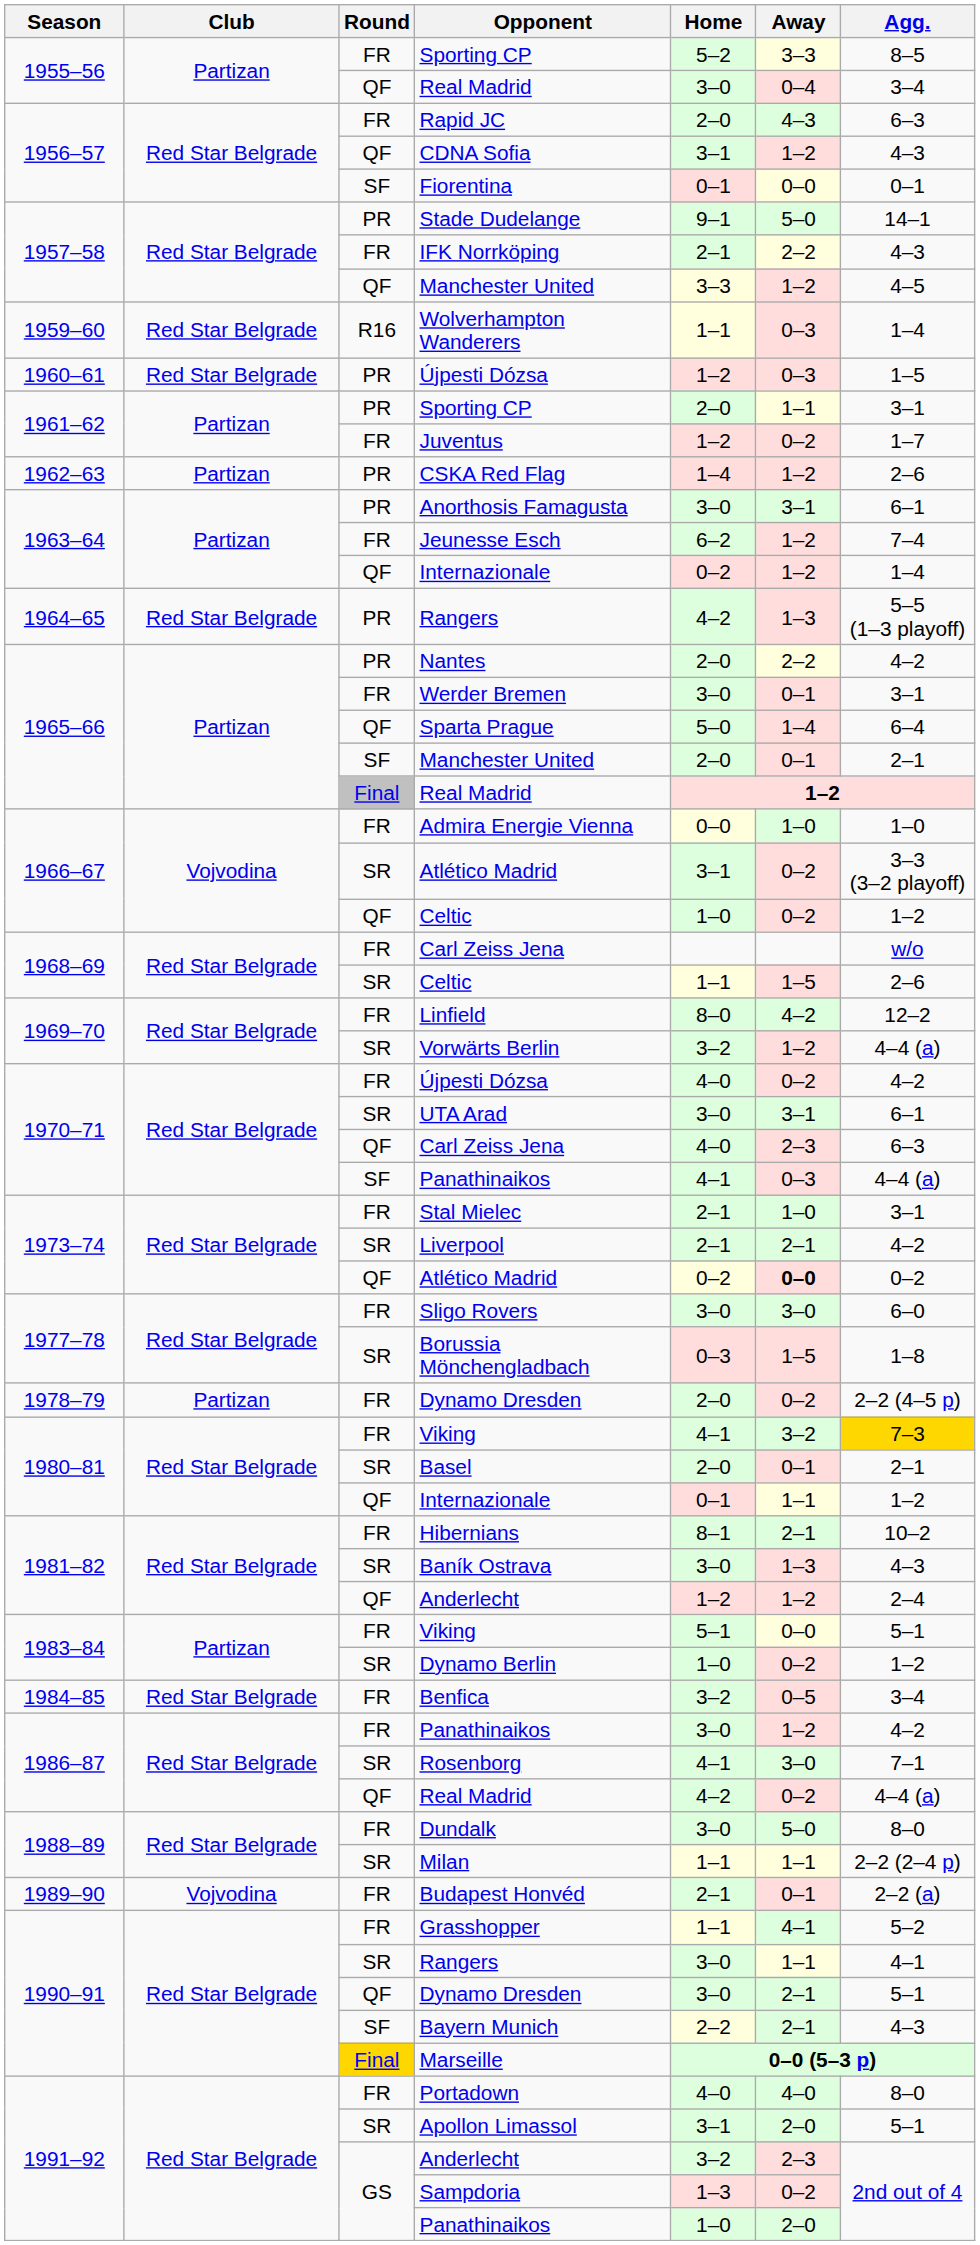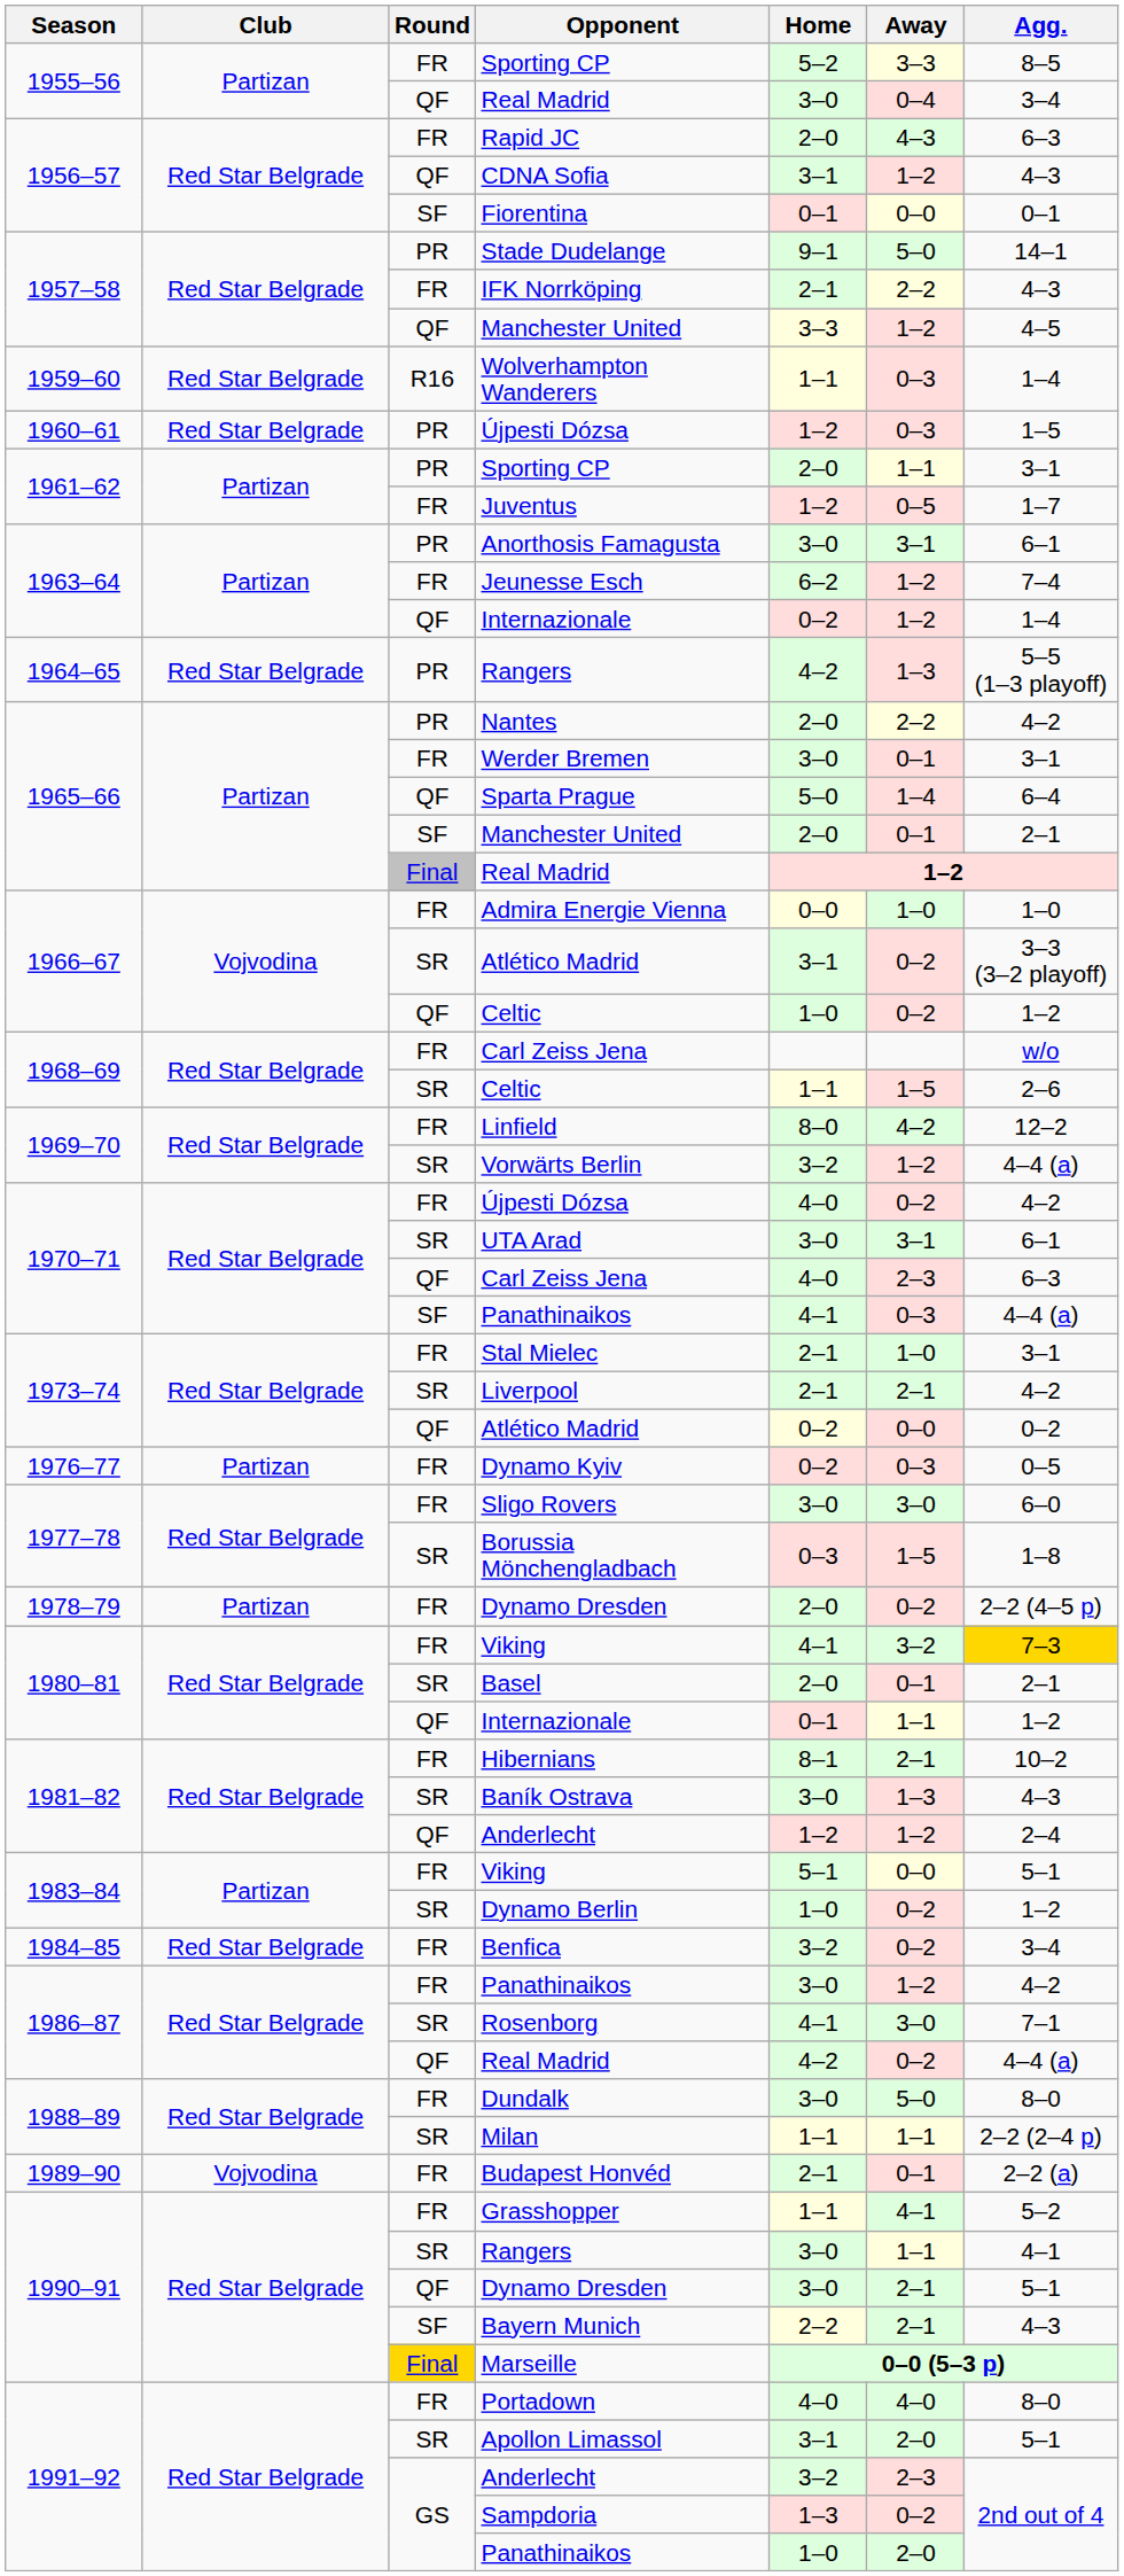 <table class="wikitable" style="font-size:95%; text-align: center;">
 <tr>
 <th width="80">Season</th>
 <th width="150">Club</th>
 <th width="30">Round</th>
 <th width="180">Opponent</th>
 <th width="55">Home</th>
 <th width="55">Away</th>
 <th width="90"><a href='#'>Agg.</a></th>
 </tr>
 <tr>
 <td rowspan=2><a href='#'>1955–56</a></td>
 <td rowspan=2><a href='#'>Partizan</a></td>
 <td>FR</td>
 <td align="left"> <a href='#'>Sporting CP</a></td>
 <td bgcolor="#ddffdd">5–2</td>
 <td bgcolor="#ffffdd">3–3</td>
 <td>8–5</td>
 </tr>
 <tr>
 <td>QF</td>
 <td align="left"> <a href='#'>Real Madrid</a></td>
 <td bgcolor="#ddffdd">3–0</td>
 <td bgcolor="#ffdddd">0–4</td>
 <td>3–4</td>
 </tr>
 <tr>
 <td rowspan=3><a href='#'>1956–57</a></td>
 <td rowspan=3><a href='#'>Red Star Belgrade</a></td>
 <td>FR</td>
 <td align="left"> <a href='#'>Rapid JC</a></td>
 <td bgcolor="#ddffdd">2–0</td>
 <td bgcolor="#ddffdd">4–3</td>
 <td>6–3</td>
 </tr>
 <tr>
 <td>QF</td>
 <td align="left"> <a href='#'>CDNA Sofia</a></td>
 <td bgcolor="#ddffdd">3–1</td>
 <td bgcolor="#ffdddd">1–2</td>
 <td>4–3</td>
 </tr>
 <tr>
 <td>SF</td>
 <td align="left"> <a href='#'>Fiorentina</a></td>
 <td bgcolor="#ffdddd">0–1</td>
 <td bgcolor="#ffffdd">0–0</td>
 <td>0–1</td>
 </tr>
 <tr>
 <td rowspan=3><a href='#'>1957–58</a></td>
 <td rowspan=3><a href='#'>Red Star Belgrade</a></td>
 <td>PR</td>
 <td align="left"> <a href='#'>Stade Dudelange</a></td>
 <td bgcolor="#ddffdd">9–1</td>
 <td bgcolor="#ddffdd">5–0</td>
 <td>14–1</td>
 </tr>
 <tr>
 <td>FR</td>
 <td align="left"> <a href='#'>IFK Norrköping</a></td>
 <td bgcolor="#ddffdd">2–1</td>
 <td bgcolor="#ffffdd">2–2</td>
 <td>4–3</td>
 </tr>
 <tr>
 <td>QF</td>
 <td align="left"> <a href='#'>Manchester United</a></td>
 <td bgcolor="#ffffdd">3–3</td>
 <td bgcolor="#ffdddd">1–2</td>
 <td>4–5</td>
 </tr>
 <tr>
 <td><a href='#'>1959–60</a></td>
 <td><a href='#'>Red Star Belgrade</a></td>
 <td>R16</td>
 <td align="left"> <a href='#'>Wolverhampton Wanderers</a></td>
 <td bgcolor="#ffffdd">1–1</td>
 <td bgcolor="#ffdddd">0–3</td>
 <td>1–4</td>
 </tr>
 <tr>
 <td><a href='#'>1960–61</a></td>
 <td><a href='#'>Red Star Belgrade</a></td>
 <td>PR</td>
 <td align="left"> <a href='#'>Újpesti Dózsa</a></td>
 <td bgcolor="#ffdddd">1–2</td>
 <td bgcolor="#ffdddd">0–3</td>
 <td>1–5</td>
 </tr>
 <tr>
 <td rowspan=2><a href='#'>1961–62</a></td>
 <td rowspan=2><a href='#'>Partizan</a></td>
 <td>PR</td>
 <td align="left"> <a href='#'>Sporting CP</a></td>
 <td bgcolor="#ddffdd">2–0</td>
 <td bgcolor="#ffffdd">1–1</td>
 <td>3–1</td>
 </tr>
 <tr>
 <td>FR</td>
 <td align="left"> <a href='#'>Juventus</a></td>
 <td bgcolor="#ffdddd">1–2</td>
-<td bgcolor="#ffdddd">0–2</td>
+<td bgcolor="#ffdddd">0–5</td>
 <td>1–7</td>
-</tr>
-<tr>
-<td><a href='#'>1962–63</a></td>
-<td><a href='#'>Partizan</a></td>
-<td>PR</td>
-<td align="left"> <a href='#'>CSKA Red Flag</a></td>
-<td bgcolor="#ffdddd">1–4</td>
-<td bgcolor="#ffdddd">1–2</td>
-<td>2–6</td>
 </tr>
 <tr>
 <td rowspan=3><a href='#'>1963–64</a></td>
 <td rowspan=3><a href='#'>Partizan</a></td>
 <td>PR</td>
 <td align="left"> <a href='#'>Anorthosis Famagusta</a></td>
 <td bgcolor="#ddffdd">3–0</td>
 <td bgcolor="#ddffdd">3–1</td>
 <td>6–1</td>
 </tr>
 <tr>
 <td>FR</td>
 <td align="left"> <a href='#'>Jeunesse Esch</a></td>
 <td bgcolor="#ddffdd">6–2</td>
 <td bgcolor="#ffdddd">1–2</td>
 <td>7–4</td>
 </tr>
 <tr>
 <td>QF</td>
 <td align="left"> <a href='#'>Internazionale</a></td>
 <td bgcolor="#ffdddd">0–2</td>
 <td bgcolor="#ffdddd">1–2</td>
 <td>1–4</td>
 </tr>
 <tr>
 <td><a href='#'>1964–65</a></td>
 <td><a href='#'>Red Star Belgrade</a></td>
 <td>PR</td>
 <td align="left"> <a href='#'>Rangers</a></td>
 <td bgcolor="#ddffdd">4–2</td>
 <td bgcolor="#ffdddd">1–3</td>
 <td>5–5<br>(1–3 playoff)</td>
 </tr>
 <tr>
 <td rowspan=5><a href='#'>1965–66</a></td>
 <td rowspan=5><a href='#'>Partizan</a></td>
 <td>PR</td>
 <td align="left"> <a href='#'>Nantes</a></td>
 <td bgcolor="#ddffdd">2–0</td>
 <td bgcolor="#ffffdd">2–2</td>
 <td>4–2</td>
 </tr>
 <tr>
 <td>FR</td>
 <td align="left"> <a href='#'>Werder Bremen</a></td>
 <td bgcolor="#ddffdd">3–0</td>
 <td bgcolor="#ffdddd">0–1</td>
 <td>3–1</td>
 </tr>
 <tr>
 <td>QF</td>
 <td align="left"> <a href='#'>Sparta Prague</a></td>
 <td bgcolor="#ddffdd">5–0</td>
 <td bgcolor="#ffdddd">1–4</td>
 <td>6–4</td>
 </tr>
 <tr>
 <td>SF</td>
 <td align="left"> <a href='#'>Manchester United</a></td>
 <td bgcolor="#ddffdd">2–0</td>
 <td bgcolor="#ffdddd">0–1</td>
 <td>2–1</td>
 </tr>
 <tr>
 <td style="text-align:center; background:silver"><a href='#'>Final</a></td>
 <td align="left"> <a href='#'>Real Madrid</a></td>
 <td bgcolor=ffdddd colspan=3><strong>1–2</strong></td>
 </tr>
 <tr>
 <td rowspan=3><a href='#'>1966–67</a></td>
 <td rowspan=3><a href='#'>Vojvodina</a></td>
 <td>FR</td>
 <td align="left"> <a href='#'>Admira Energie Vienna</a></td>
 <td bgcolor="#ffffdd">0–0</td>
 <td bgcolor="#ddffdd">1–0</td>
 <td>1–0</td>
 </tr>
 <tr>
 <td>SR</td>
 <td align="left"> <a href='#'>Atlético Madrid</a></td>
 <td bgcolor="#ddffdd">3–1</td>
 <td bgcolor="#ffdddd">0–2</td>
 <td>3–3<br>(3–2 playoff)</td>
 </tr>
 <tr>
 <td>QF</td>
 <td align="left"> <a href='#'>Celtic</a></td>
 <td bgcolor="#ddffdd">1–0</td>
 <td bgcolor="#ffdddd">0–2</td>
 <td>1–2</td>
 </tr>
 <tr>
 <td rowspan=2><a href='#'>1968–69</a></td>
 <td rowspan=2><a href='#'>Red Star Belgrade</a></td>
 <td>FR</td>
 <td align="left"> <a href='#'>Carl Zeiss Jena</a></td>
 <td></td>
 <td></td>
 <td><a href='#'>w/o</a></td>
 </tr>
 <tr>
 <td>SR</td>
 <td align="left"> <a href='#'>Celtic</a></td>
 <td bgcolor="#ffffdd">1–1</td>
 <td bgcolor="#ffdddd">1–5</td>
 <td>2–6</td>
 </tr>
 <tr>
 <td rowspan=2><a href='#'>1969–70</a></td>
 <td rowspan=2><a href='#'>Red Star Belgrade</a></td>
 <td>FR</td>
 <td align="left"> <a href='#'>Linfield</a></td>
 <td bgcolor="#ddffdd">8–0</td>
 <td bgcolor="#ddffdd">4–2</td>
 <td>12–2</td>
 </tr>
 <tr>
 <td>SR</td>
 <td align="left"> <a href='#'>Vorwärts Berlin</a></td>
 <td bgcolor="#ddffdd">3–2</td>
 <td bgcolor="#ffdddd">1–2</td>
 <td>4–4 (<a href='#'>a</a>)</td>
 </tr>
 <tr>
 <td rowspan=4><a href='#'>1970–71</a></td>
 <td rowspan=4><a href='#'>Red Star Belgrade</a></td>
 <td>FR</td>
 <td align="left"> <a href='#'>Újpesti Dózsa</a></td>
 <td bgcolor="#ddffdd">4–0</td>
 <td bgcolor="#ffdddd">0–2</td>
 <td>4–2</td>
 </tr>
 <tr>
 <td>SR</td>
 <td align="left"> <a href='#'>UTA Arad</a></td>
 <td bgcolor="#ddffdd">3–0</td>
 <td bgcolor="#ddffdd">3–1</td>
 <td>6–1</td>
 </tr>
 <tr>
 <td>QF</td>
 <td align="left"> <a href='#'>Carl Zeiss Jena</a></td>
 <td bgcolor="#ddffdd">4–0</td>
 <td bgcolor="#ffdddd">2–3</td>
 <td>6–3</td>
 </tr>
 <tr>
 <td>SF</td>
 <td align="left"> <a href='#'>Panathinaikos</a></td>
 <td bgcolor="#ddffdd">4–1</td>
 <td bgcolor="#ffdddd">0–3</td>
 <td>4–4 (<a href='#'>a</a>)</td>
 </tr>
 <tr>
 <td rowspan=3><a href='#'>1973–74</a></td>
 <td rowspan=3><a href='#'>Red Star Belgrade</a></td>
 <td>FR</td>
 <td align="left"> <a href='#'>Stal Mielec</a></td>
 <td bgcolor="#ddffdd">2–1</td>
 <td bgcolor="#ddffdd">1–0</td>
 <td>3–1</td>
 </tr>
 <tr>
 <td>SR</td>
 <td align="left"> <a href='#'>Liverpool</a></td>
 <td bgcolor="#ddffdd">2–1</td>
 <td bgcolor="#ddffdd">2–1</td>
 <td>4–2</td>
 </tr>
 <tr>
 <td>QF</td>
 <td align="left"> <a href='#'>Atlético Madrid</a></td>
 <td bgcolor="#ffffdd">0–2</td>
-<td bgcolor="#ffdddd"><strong>0–0</strong></td>
+<td bgcolor="#ffdddd">0–0</td>
 <td>0–2</td>
+</tr>
+<tr>
+<td><a href='#'>1976–77</a></td>
+<td><a href='#'>Partizan</a></td>
+<td>FR</td>
+<td align="left"> <a href='#'>Dynamo Kyiv</a></td>
+<td bgcolor="#ffdddd">0–2</td>
+<td bgcolor="#ffdddd">0–3</td>
+<td>0–5</td>
 </tr>
 <tr>
 <td rowspan=2><a href='#'>1977–78</a></td>
 <td rowspan=2><a href='#'>Red Star Belgrade</a></td>
 <td>FR</td>
 <td align="left"> <a href='#'>Sligo Rovers</a></td>
 <td bgcolor="#ddffdd">3–0</td>
 <td bgcolor="#ddffdd">3–0</td>
 <td>6–0</td>
 </tr>
 <tr>
 <td>SR</td>
 <td align="left"> <a href='#'>Borussia Mönchengladbach</a></td>
 <td bgcolor="#ffdddd">0–3</td>
 <td bgcolor="#ffdddd">1–5</td>
 <td>1–8</td>
 </tr>
 <tr>
 <td><a href='#'>1978–79</a></td>
 <td><a href='#'>Partizan</a></td>
 <td>FR</td>
 <td align="left"> <a href='#'>Dynamo Dresden</a></td>
 <td bgcolor="#ddffdd">2–0</td>
 <td bgcolor="#ffdddd">0–2</td>
 <td>2–2 (4–5 <a href='#'>p</a>)</td>
 </tr>
 <tr>
 <td rowspan=3><a href='#'>1980–81</a></td>
 <td rowspan=3><a href='#'>Red Star Belgrade</a></td>
 <td>FR</td>
 <td align="left"> <a href='#'>Viking</a></td>
 <td bgcolor="#ddffdd">4–1</td>
 <td bgcolor="#ddffdd">3–2</td>
 <td style="background: gold;">7–3</td>
 </tr>
 <tr>
 <td>SR</td>
 <td align="left"> <a href='#'>Basel</a></td>
 <td bgcolor="#ddffdd">2–0</td>
 <td bgcolor="#ffdddd">0–1</td>
 <td>2–1</td>
 </tr>
 <tr>
 <td>QF</td>
 <td align="left"> <a href='#'>Internazionale</a></td>
 <td bgcolor="#ffdddd">0–1</td>
 <td bgcolor="#ffffdd">1–1</td>
 <td>1–2</td>
 </tr>
 <tr>
 <td rowspan=3><a href='#'>1981–82</a></td>
 <td rowspan=3><a href='#'>Red Star Belgrade</a></td>
 <td>FR</td>
 <td align="left"> <a href='#'>Hibernians</a></td>
 <td bgcolor="#ddffdd">8–1</td>
 <td bgcolor="#ddffdd">2–1</td>
 <td>10–2</td>
 </tr>
 <tr>
 <td>SR</td>
 <td align="left"> <a href='#'>Baník Ostrava</a></td>
 <td bgcolor="#ddffdd">3–0</td>
 <td bgcolor="#ffdddd">1–3</td>
 <td>4–3</td>
 </tr>
 <tr>
 <td>QF</td>
 <td align="left"> <a href='#'>Anderlecht</a></td>
 <td bgcolor="#ffdddd">1–2</td>
 <td bgcolor="#ffdddd">1–2</td>
 <td>2–4</td>
 </tr>
 <tr>
 <td rowspan=2><a href='#'>1983–84</a></td>
 <td rowspan=2><a href='#'>Partizan</a></td>
 <td>FR</td>
 <td align="left"> <a href='#'>Viking</a></td>
 <td bgcolor="#ddffdd">5–1</td>
 <td bgcolor="#ffffdd">0–0</td>
 <td>5–1</td>
 </tr>
 <tr>
 <td>SR</td>
 <td align="left"> <a href='#'>Dynamo Berlin</a></td>
 <td bgcolor="#ddffdd">1–0</td>
 <td bgcolor="#ffdddd">0–2</td>
 <td>1–2</td>
 </tr>
 <tr>
 <td><a href='#'>1984–85</a></td>
 <td><a href='#'>Red Star Belgrade</a></td>
 <td>FR</td>
 <td align="left"> <a href='#'>Benfica</a></td>
 <td bgcolor="#ddffdd">3–2</td>
-<td bgcolor="#ffdddd">0–5</td>
+<td bgcolor="#ffdddd">0–2</td>
 <td>3–4</td>
 </tr>
 <tr>
 <td rowspan=3><a href='#'>1986–87</a></td>
 <td rowspan=3><a href='#'>Red Star Belgrade</a></td>
 <td>FR</td>
 <td align="left"> <a href='#'>Panathinaikos</a></td>
 <td bgcolor="#ddffdd">3–0</td>
 <td bgcolor="#ffdddd">1–2</td>
 <td>4–2</td>
 </tr>
 <tr>
 <td>SR</td>
 <td align="left"> <a href='#'>Rosenborg</a></td>
 <td bgcolor="#ddffdd">4–1</td>
 <td bgcolor="#ddffdd">3–0</td>
 <td>7–1</td>
 </tr>
 <tr>
 <td>QF</td>
 <td align="left"> <a href='#'>Real Madrid</a></td>
 <td bgcolor="#ddffdd">4–2</td>
 <td bgcolor="#ffdddd">0–2</td>
 <td>4–4 (<a href='#'>a</a>)</td>
 </tr>
 <tr>
 <td rowspan=2><a href='#'>1988–89</a></td>
 <td rowspan=2><a href='#'>Red Star Belgrade</a></td>
 <td>FR</td>
 <td align="left"> <a href='#'>Dundalk</a></td>
 <td bgcolor="#ddffdd">3–0</td>
 <td bgcolor="#ddffdd">5–0</td>
 <td>8–0</td>
 </tr>
 <tr>
 <td>SR</td>
 <td align="left"> <a href='#'>Milan</a></td>
 <td bgcolor="#ffffdd">1–1</td>
 <td bgcolor="#ffffdd">1–1</td>
 <td>2–2 (2–4 <a href='#'>p</a>)</td>
 </tr>
 <tr>
 <td><a href='#'>1989–90</a></td>
 <td><a href='#'>Vojvodina</a></td>
 <td>FR</td>
 <td align="left"> <a href='#'>Budapest Honvéd</a></td>
 <td bgcolor="#ddffdd">2–1</td>
 <td bgcolor="#ffdddd">0–1</td>
 <td>2–2 (<a href='#'>a</a>)</td>
 </tr>
 <tr>
 <td rowspan=5><a href='#'>1990–91</a></td>
 <td rowspan=5><a href='#'>Red Star Belgrade</a></td>
 <td>FR</td>
 <td align="left"> <a href='#'>Grasshopper</a></td>
 <td bgcolor="#ffffdd">1–1</td>
 <td bgcolor="#ddffdd">4–1</td>
 <td>5–2</td>
 </tr>
 <tr>
 <td>SR</td>
 <td align="left"> <a href='#'>Rangers</a></td>
 <td bgcolor="#ddffdd">3–0</td>
 <td bgcolor="#ffffdd">1–1</td>
 <td>4–1</td>
 </tr>
 <tr>
 <td>QF</td>
 <td align="left"> <a href='#'>Dynamo Dresden</a></td>
 <td bgcolor="#ddffdd">3–0</td>
 <td bgcolor="#ddffdd">2–1</td>
 <td>5–1</td>
 </tr>
 <tr>
 <td>SF</td>
 <td align="left"> <a href='#'>Bayern Munich</a></td>
 <td bgcolor="#ffffdd">2–2</td>
 <td bgcolor="#ddffdd">2–1</td>
 <td>4–3</td>
 </tr>
 <tr>
 <td style="text-align:center; background:gold"><a href='#'>Final</a></td>
 <td align="left"> <a href='#'>Marseille</a></td>
 <td bgcolor=ddffdd colspan=3><strong>0–0 (5–3 <a href='#'>p</a>)</strong></td>
 </tr>
 <tr>
 <td rowspan=5><a href='#'>1991–92</a></td>
 <td rowspan=5><a href='#'>Red Star Belgrade</a></td>
 <td>FR</td>
 <td align="left"> <a href='#'>Portadown</a></td>
 <td bgcolor="#ddffdd">4–0</td>
 <td bgcolor="#ddffdd">4–0</td>
 <td>8–0</td>
 </tr>
 <tr>
 <td>SR</td>
 <td align="left"> <a href='#'>Apollon Limassol</a></td>
 <td bgcolor="#ddffdd">3–1</td>
 <td bgcolor="#ddffdd">2–0</td>
 <td>5–1</td>
 </tr>
 <tr>
 <td rowspan=3>GS</td>
 <td align="left"> <a href='#'>Anderlecht</a></td>
 <td bgcolor="#ddffdd">3–2</td>
 <td bgcolor="#ffdddd">2–3</td>
 <td rowspan=3><a href='#'>2nd out of 4</a></td>
 </tr>
 <tr>
 <td align="left"> <a href='#'>Sampdoria</a></td>
 <td bgcolor="#ffdddd">1–3</td>
 <td bgcolor="#ffdddd">0–2</td>
 </tr>
 <tr>
 <td align="left"> <a href='#'>Panathinaikos</a></td>
 <td bgcolor="#ddffdd">1–0</td>
 <td bgcolor="#ddffdd">2–0</td>
 </tr>
 </table>
